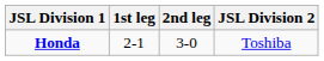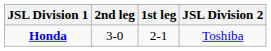 <table class="wikitable" border="1">
 <tr align=center>
 <th>JSL Division 1</th>
+<th>2nd leg</th>
 <th>1st leg</th>
-<th>2nd leg</th>
 <th>JSL Division 2</th>
 </tr>
 <tr align=center>
 <td><strong><a href='#'>Honda</a></strong></td>
+<td>3-0</td>
 <td>2-1</td>
-<td>3-0</td>
 <td><a href='#'>Toshiba</a></td>
 </tr>
 </table>
